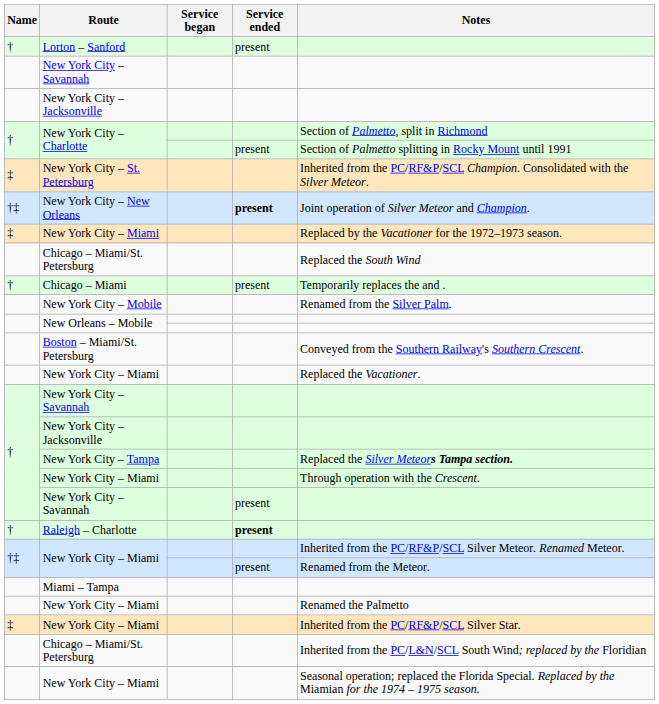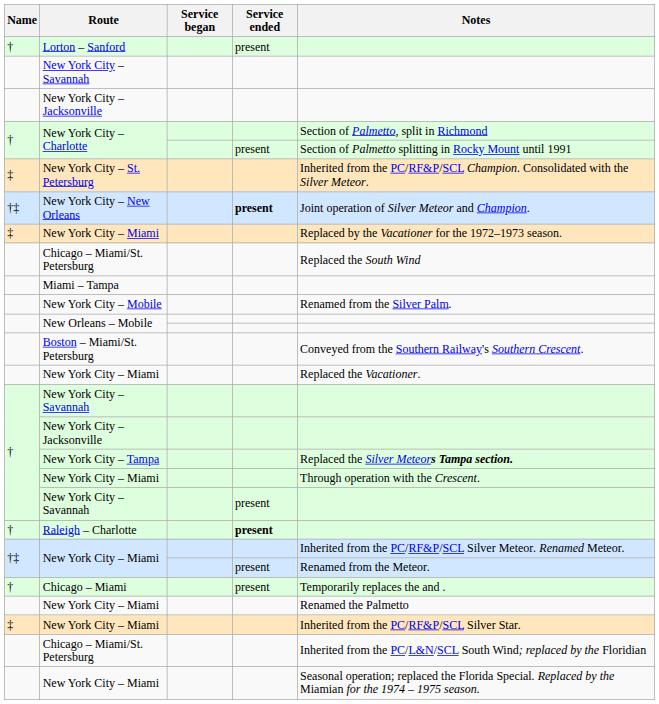 <table class="wikitable">
 <tr>
 <th scope="col">Name</th>
 <th scope="col">Route</th>
 <th scope="col">Service began</th>
 <th scope="col">Service ended</th>
 <th>Notes</th>
 </tr>
 <tr bgcolor="ddffdd">
 <td> †</td>
 <td><a href='#'>Lorton</a> – <a href='#'>Sanford</a></td>
 <td></td>
 <td>present</td>
 <td></td>
 </tr>
 <tr>
 <td></td>
 <td><a href='#'>New York City</a> – <a href='#'>Savannah</a></td>
 <td></td>
 <td></td>
 <td></td>
 </tr>
 <tr>
 <td></td>
 <td>New York City – <a href='#'>Jacksonville</a></td>
 <td></td>
 <td></td>
 <td></td>
 </tr>
 <tr bgcolor="ddffdd">
 <td rowspan=2> †</td>
 <td rowspan=2>New York City – <a href='#'>Charlotte</a></td>
 <td></td>
 <td></td>
 <td>Section of <em><a href='#'>Palmetto</a>,</em> split in <a href='#'>Richmond</a></td>
 </tr>
 <tr bgcolor="ddffdd">
 <td></td>
 <td>present</td>
 <td>Section of <em>Palmetto</em> splitting in <a href='#'>Rocky Mount</a> until 1991</td>
 </tr>
 <tr bgcolor="FFE6BD">
 <td> ‡</td>
 <td>New York City – <a href='#'>St. Petersburg</a></td>
 <td></td>
 <td></td>
 <td>Inherited from the <a href='#'>PC</a>/<a href='#'>RF&P</a>/<a href='#'>SCL</a> <em>Champion</em>. Consolidated with the <em>Silver Meteor</em>.</td>
 </tr>
 <tr bgcolor="d0e7ff">
 <td> †‡</td>
 <td>New York City – <a href='#'>New Orleans</a></td>
 <td></td>
 <td><strong>present</strong></td>
 <td>Joint operation of <em>Silver Meteor</em> and <em><a href='#'>Champion</a></em>.</td>
 </tr>
 <tr bgcolor="FFE6BD">
 <td> ‡</td>
 <td>New York City – <a href='#'>Miami</a></td>
 <td></td>
 <td></td>
 <td>Replaced by the <em>Vacationer</em> for the 1972–1973 season.</td>
 </tr>
 <tr>
 <td></td>
 <td>Chicago – Miami/St. Petersburg</td>
 <td></td>
 <td></td>
 <td>Replaced the <em>South Wind</em></td>
 </tr>
-<tr bgcolor="ddffdd">
-<td> †</td>
-<td>Chicago – Miami</td>
+<tr>
 <td></td>
-<td>present</td>
-<td>Temporarily replaces the  and .</td>
+<td>Miami – Tampa</td>
+<td></td>
+<td></td>
+<td></td>
 </tr>
 <tr>
 <td></td>
 <td>New York City – <a href='#'>Mobile</a></td>
 <td></td>
 <td></td>
 <td>Renamed from the </em><a href='#'>Silver Palm</a><em>.</td>
 </tr>
 <tr>
 <td rowspan=2></td>
 <td rowspan=2>New Orleans – Mobile</td>
 <td></td>
 <td></td>
 <td></td>
 </tr>
 <tr>
 <td></td>
 <td></td>
 <td></td>
 </tr>
 <tr>
 <td></td>
 <td><a href='#'>Boston</a> – Miami/St. Petersburg</td>
 <td></td>
 <td></td>
 <td>Conveyed from the <a href='#'>Southern Railway</a>'s <em><a href='#'>Southern Crescent</a></em>.</td>
 </tr>
 <tr>
 <td></td>
 <td>New York City – Miami</td>
 <td></td>
 <td></td>
 <td>Replaced the <em>Vacationer</em>.</td>
 </tr>
 <tr bgcolor="ddffdd">
 <td rowspan=5> †</td>
 <td>New York City – <a href='#'>Savannah</a></td>
 <td></td>
 <td></td>
 <td></td>
 </tr>
 <tr bgcolor="ddffdd">
 <td>New York City – Jacksonville</td>
 <td></td>
 <td></td>
 <td></td>
 </tr>
 <tr bgcolor="ddffdd">
 <td>New York City – <a href='#'>Tampa</a></td>
 <td></td>
 <td></td>
 <td>Replaced the <em><a href='#'>Silver Meteor</a><strong>s Tampa section.</td>
 </tr>
 <tr bgcolor="ddffdd">
 <td>New York City – Miami</td>
 <td></td>
 <td></td>
 <td>Through operation with the <em>Crescent</em>.</td>
 </tr>
 <tr bgcolor="ddffdd">
 <td>New York City – Savannah</td>
 <td></td>
 <td>present</td>
 <td></td>
 </tr>
 <tr bgcolor="ddffdd">
 <td> †</td>
 <td><a href='#'>Raleigh</a> – Charlotte</td>
 <td></td>
 <td><strong>present</strong></td>
 <td></td>
 </tr>
 <tr bgcolor="d0e7ff">
 <td rowspan=2> †‡</td>
 <td rowspan=2>New York City – Miami</td>
 <td></td>
 <td></td>
 <td>Inherited from the <a href='#'>PC</a>/<a href='#'>RF&P</a>/<a href='#'>SCL</a> </em>Silver Meteor<em>. Renamed </em>Meteor<em>.</td>
 </tr>
 <tr bgcolor="d0e7ff">
 <td></td>
 <td>present</td>
 <td>Renamed from the </em>Meteor<em>.</td>
 </tr>
-<tr>
+<tr bgcolor="ddffdd">
+<td> †</td>
+<td>Chicago – Miami</td>
 <td></td>
-<td>Miami – Tampa</td>
-<td></td>
-<td></td>
-<td></td>
+<td>present</td>
+<td>Temporarily replaces the  and .</td>
 </tr>
 <tr>
 <td></td>
 <td>New York City – Miami</td>
 <td></td>
 <td></td>
 <td>Renamed the </em>Palmetto<em></td>
 </tr>
 <tr bgcolor="FFE6BD">
 <td> ‡</td>
 <td>New York City – Miami</td>
 <td></td>
 <td></td>
 <td>Inherited from the <a href='#'>PC</a>/<a href='#'>RF&P</a>/<a href='#'>SCL</a> </em>Silver Star<em>.</td>
 </tr>
 <tr>
 <td></td>
 <td>Chicago – Miami/St. Petersburg</td>
 <td></td>
 <td></td>
 <td>Inherited from the <a href='#'>PC</a>/<a href='#'>L&N</a>/<a href='#'>SCL</a> </em>South Wind<em>; replaced by the </em>Floridian<em></td>
 </tr>
 <tr>
 <td></td>
 <td>New York City – Miami</td>
 <td></td>
 <td></td>
 <td>Seasonal operation; replaced the </em>Florida Special<em>. Replaced by the </em>Miamian<em> for the 1974 – 1975 season.</td>
 </tr>
 </table>
